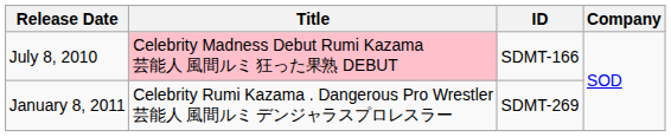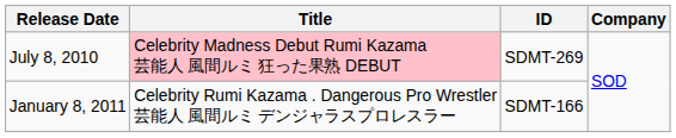 <table class="wikitable" style="font-size:small">
 <tr>
 <th>Release Date</th>
 <th>Title</th>
 <th>ID</th>
 <th>Company</th>
 </tr>
 <tr>
 <td>July 8, 2010</td>
 <td style="background: pink;">Celebrity Madness Debut Rumi Kazama<br>芸能人 風間ルミ 狂った果熟 DEBUT</td>
-<td>SDMT-166</td>
+<td>SDMT-269</td>
 <td rowspan="2"><a href='#'>SOD</a></td>
 </tr>
 <tr>
 <td>January 8, 2011</td>
 <td>Celebrity Rumi Kazama . Dangerous Pro Wrestler<br>芸能人 風間ルミ デンジャラスプロレスラー</td>
-<td>SDMT-269</td>
+<td>SDMT-166</td>
 </tr>
 <tr>
 </tr>
 </table>
